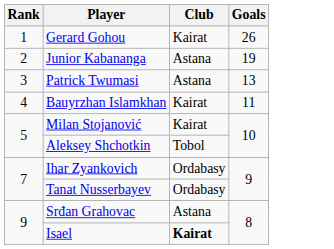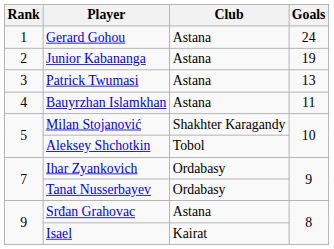 <table class="wikitable" style="text-align:center;">
 <tr>
 <th>Rank</th>
 <th>Player</th>
 <th>Club</th>
 <th>Goals</th>
 </tr>
 <tr>
 <td>1</td>
 <td align="left"> <a href='#'>Gerard Gohou</a></td>
-<td align="left">Kairat</td>
-<td>26</td>
+<td align="left">Astana</td>
+<td>24</td>
 </tr>
 <tr>
 <td>2</td>
 <td align="left"> <a href='#'>Junior Kabananga</a></td>
 <td align="left">Astana</td>
 <td>19</td>
 </tr>
 <tr>
 <td>3</td>
 <td align="left"> <a href='#'>Patrick Twumasi</a></td>
 <td align="left">Astana</td>
 <td>13</td>
 </tr>
 <tr>
 <td>4</td>
 <td align="left"> <a href='#'>Bauyrzhan Islamkhan</a></td>
-<td align="left">Kairat</td>
+<td align="left">Astana</td>
 <td>11</td>
 </tr>
 <tr>
 <td rowspan="2">5</td>
 <td align="left"> <a href='#'>Milan Stojanović</a></td>
-<td align="left">Kairat</td>
+<td align="left">Shakhter Karagandy</td>
 <td rowspan="2">10</td>
 </tr>
 <tr>
 <td align="left"> <a href='#'>Aleksey Shchotkin</a></td>
 <td align="left">Tobol</td>
 </tr>
 <tr>
 <td rowspan="2">7</td>
 <td align="left"> <a href='#'>Ihar Zyankovich</a></td>
 <td align="left">Ordabasy</td>
 <td rowspan="2">9</td>
 </tr>
 <tr>
 <td align="left"> <a href='#'>Tanat Nusserbayev</a></td>
 <td align="left">Ordabasy</td>
 </tr>
 <tr>
 <td rowspan="2">9</td>
 <td align="left"> <a href='#'>Srđan Grahovac</a></td>
 <td align="left">Astana</td>
 <td rowspan="2">8</td>
 </tr>
 <tr>
 <td align="left"> <a href='#'>Isael</a></td>
-<td align="left"><strong>Kairat</strong></td>
+<td align="left">Kairat</td>
 </tr>
 </table>
